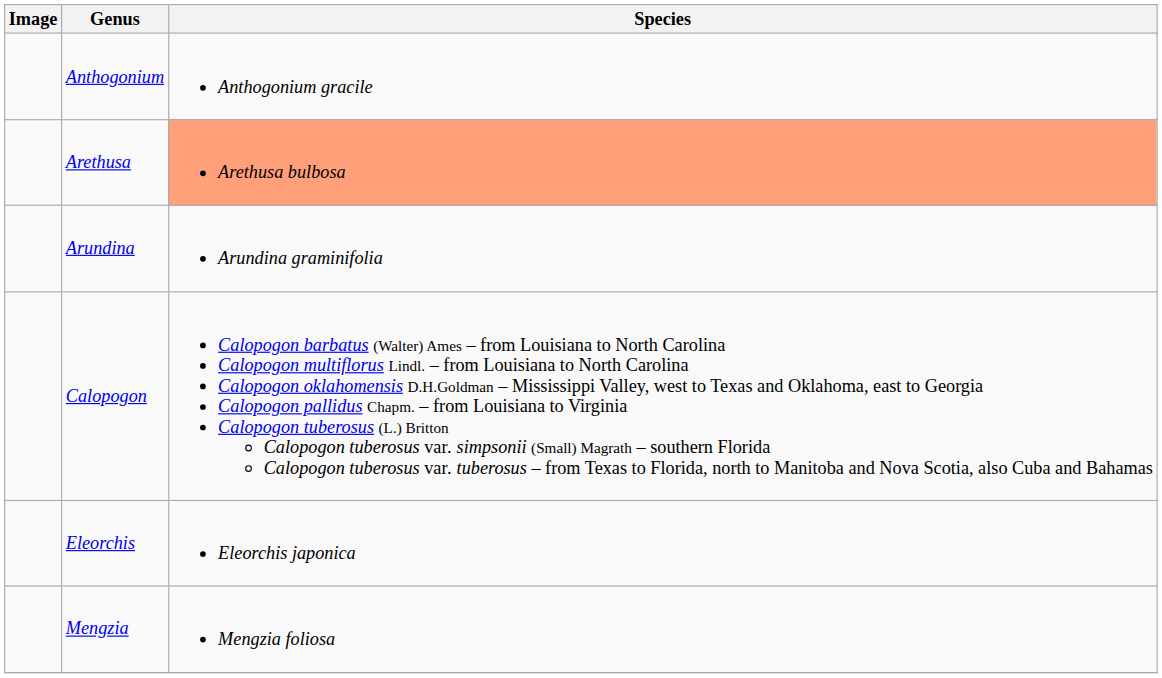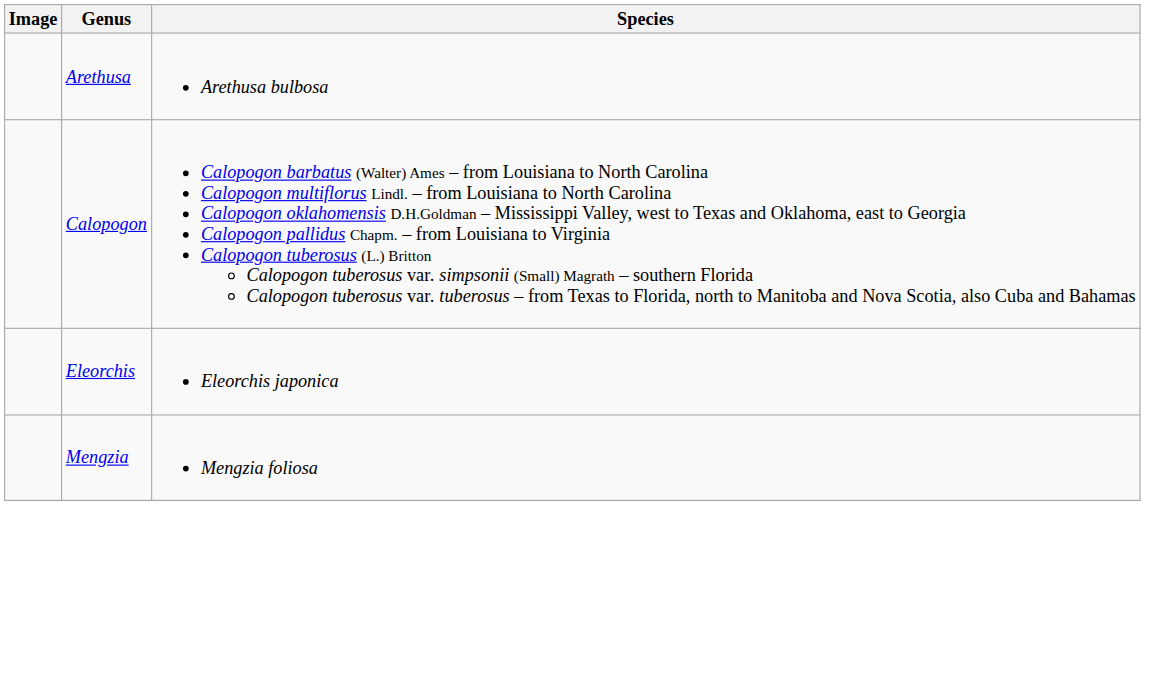 <table class="wikitable">
 <tr>
 <th>Image</th>
 <th>Genus</th>
 <th>Species</th>
 </tr>
 <tr>
 <td></td>
-<td><em><a href='#'>Anthogonium</a></em> </td>
-<td><br><ul><li><em>Anthogonium gracile</em> </li></ul></td>
-</tr>
-<tr>
-<td></td>
 <td><em><a href='#'>Arethusa</a></em> </td>
-<td style="background: lightsalmon;"><br><ul><li><em>Arethusa bulbosa</em> </li></ul></td>
-</tr>
-<tr>
-<td></td>
-<td><em><a href='#'>Arundina</a></em> </td>
-<td><br><ul><li><em>Arundina graminifolia</em> </li></ul></td>
+<td><br><ul><li><em>Arethusa bulbosa</em> </li></ul></td>
 </tr>
 <tr>
 <td></td>
 <td><em><a href='#'>Calopogon</a></em> </td>
 <td><br><ul><li><em><a href='#'>Calopogon barbatus</a></em> <small>(Walter) Ames</small> – from Louisiana to North Carolina</li><li><em><a href='#'>Calopogon multiflorus</a></em> <small>Lindl.</small> – from Louisiana to North Carolina</li><li><em><a href='#'>Calopogon oklahomensis</a></em> <small>D.H.Goldman</small> – Mississippi Valley, west to Texas and Oklahoma, east to Georgia</li><li><em><a href='#'>Calopogon pallidus</a></em> <small>Chapm.</small> – from Louisiana to Virginia</li><li><em><a href='#'>Calopogon tuberosus</a></em> <small>(L.) Britton</small><ul><li><em>Calopogon tuberosus </em>var<em>. simpsonii</em> <small>(Small) Magrath</small> – southern Florida</li><li><em>Calopogon tuberosus </em>var<em>. tuberosus</em> – from Texas to Florida, north to Manitoba and Nova Scotia, also Cuba and Bahamas</li></ul></li></ul></td>
 </tr>
 <tr>
 <td></td>
 <td><em><a href='#'>Eleorchis</a></em> </td>
 <td><br><ul><li><em>Eleorchis japonica</em> </li></ul></td>
 </tr>
 <tr>
 <td></td>
 <td><em><a href='#'>Mengzia</a></em> </td>
 <td><br><ul><li><em>Mengzia foliosa</em> </li></ul></td>
 </tr>
 <tr>
 </tr>
 </table>
